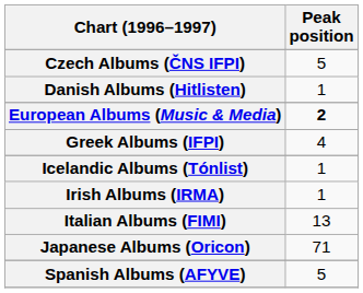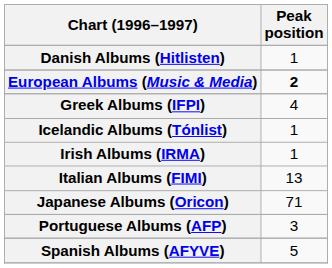 <table class="wikitable sortable plainrowheaders" style="text-align:center">
 <tr>
 <th scope="col">Chart (1996–1997)</th>
 <th scope="col">Peak<br>position</th>
 </tr>
 <tr>
 </tr>
 <tr>
 </tr>
 <tr>
 </tr>
 <tr>
 </tr>
 <tr>
-</tr>
-<tr>
-<th scope="row">Czech Albums (<a href='#'>ČNS IFPI</a>)</th>
-<td>5</td>
 </tr>
 <tr>
 <th scope="row">Danish Albums (<a href='#'>Hitlisten</a>)</th>
 <td>1</td>
 </tr>
 <tr>
 </tr>
 <tr>
 <th scope="row"><a href='#'>European Albums</a> (<em><a href='#'>Music & Media</a></em>)</th>
 <td><strong>2</strong></td>
 </tr>
 <tr>
 </tr>
 <tr>
 </tr>
 <tr>
 </tr>
 <tr>
 <th scope="row">Greek Albums (<a href='#'>IFPI</a>)</th>
 <td>4</td>
 </tr>
 <tr>
 </tr>
 <tr>
 <th scope="row">Icelandic Albums (<a href='#'>Tónlist</a>)</th>
 <td>1</td>
 </tr>
 <tr>
 <th scope="row">Irish Albums (<a href='#'>IRMA</a>)</th>
 <td>1</td>
 </tr>
 <tr>
 <th scope="row">Italian Albums (<a href='#'>FIMI</a>)</th>
 <td>13</td>
 </tr>
 <tr>
 <th scope="row">Japanese Albums (<a href='#'>Oricon</a>)</th>
 <td>71</td>
 </tr>
 <tr>
 </tr>
 <tr>
 </tr>
 <tr>
+<th scope="row">Portuguese Albums (<a href='#'>AFP</a>)</th>
+<td>3</td>
+</tr>
+<tr>
 </tr>
 <tr>
 <th scope="row">Spanish Albums (<a href='#'>AFYVE</a>)</th>
 <td>5</td>
 </tr>
 <tr>
 </tr>
 <tr>
 </tr>
 <tr>
 </tr>
 <tr>
 </tr>
 <tr>
 </tr>
 </table>
